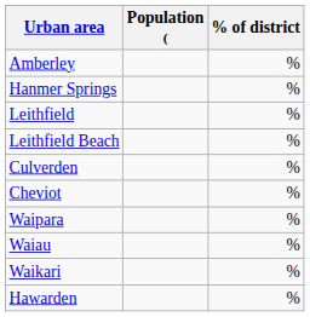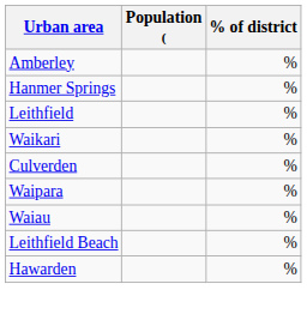 <table class="wikitable">
 <tr>
 <th><a href='#'>Urban area</a></th>
 <th>Population<br><small>(</small></th>
 <th>% of district</th>
 </tr>
 <tr>
 <td><a href='#'>Amberley</a></td>
 <td align="right"></td>
 <td align="right">%</td>
 </tr>
 <tr>
 <td><a href='#'>Hanmer Springs</a></td>
 <td align="right"></td>
 <td align="right">%</td>
 </tr>
 <tr>
 <td><a href='#'>Leithfield</a></td>
 <td align="right"></td>
 <td align="right">%</td>
 </tr>
 <tr>
-<td><a href='#'>Leithfield Beach</a></td>
+<td><a href='#'>Waikari</a></td>
 <td align="right"></td>
 <td align="right">%</td>
 </tr>
 <tr>
 <td><a href='#'>Culverden</a></td>
-<td align="right"></td>
-<td align="right">%</td>
-</tr>
-<tr>
-<td><a href='#'>Cheviot</a></td>
 <td align="right"></td>
 <td align="right">%</td>
 </tr>
 <tr>
 <td><a href='#'>Waipara</a></td>
 <td align="right"></td>
 <td align="right">%</td>
 </tr>
 <tr>
 <td><a href='#'>Waiau</a></td>
 <td align="right"></td>
 <td align="right">%</td>
 </tr>
 <tr>
-<td><a href='#'>Waikari</a></td>
+<td><a href='#'>Leithfield Beach</a></td>
 <td align="right"></td>
 <td align="right">%</td>
 </tr>
 <tr>
 <td><a href='#'>Hawarden</a></td>
 <td align="right"></td>
 <td align="right">%</td>
 </tr>
 </table>
